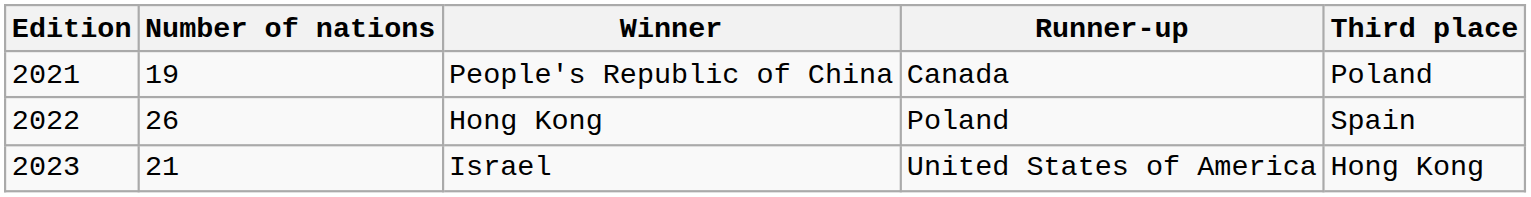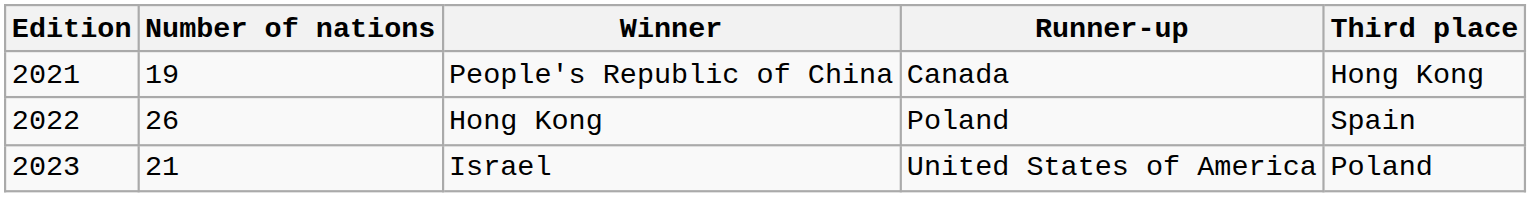 <table class="wikitable">
 <tr>
 <th>Edition</th>
 <th>Number of nations</th>
 <th>Winner</th>
 <th>Runner-up</th>
 <th>Third place</th>
 </tr>
 <tr>
 <td>2021</td>
 <td>19</td>
 <td> People's Republic of China</td>
 <td> Canada</td>
-<td> Poland</td>
+<td> Hong Kong</td>
 </tr>
 <tr>
 <td>2022</td>
 <td>26</td>
 <td> Hong Kong</td>
 <td> Poland</td>
 <td> Spain</td>
 </tr>
 <tr>
 <td>2023</td>
 <td>21</td>
 <td> Israel</td>
 <td> United States of America</td>
-<td> Hong Kong</td>
+<td> Poland</td>
 </tr>
 </table>
